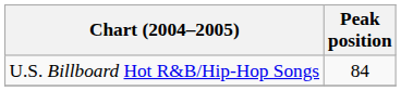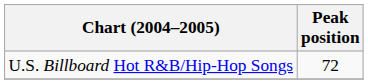 <table class="wikitable">
 <tr>
 <th>Chart (2004–2005)</th>
 <th>Peak<br>position</th>
 </tr>
 <tr>
 <td>U.S. <em>Billboard</em> <a href='#'>Hot R&B/Hip-Hop Songs</a></td>
-<td align="center">84</td>
+<td align="center">72</td>
 </tr>
 <tr>
 </tr>
 </table>
